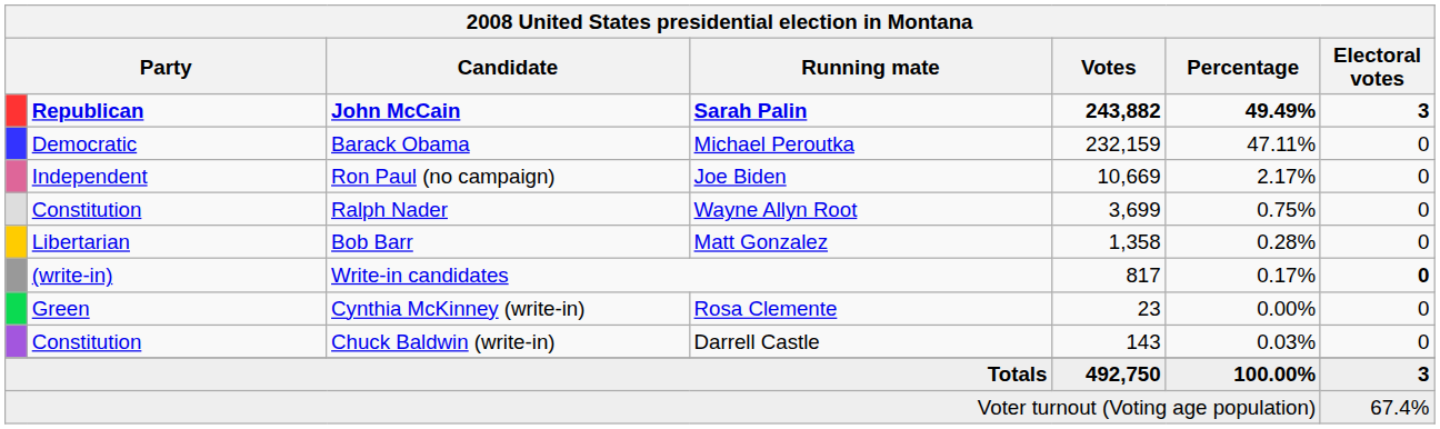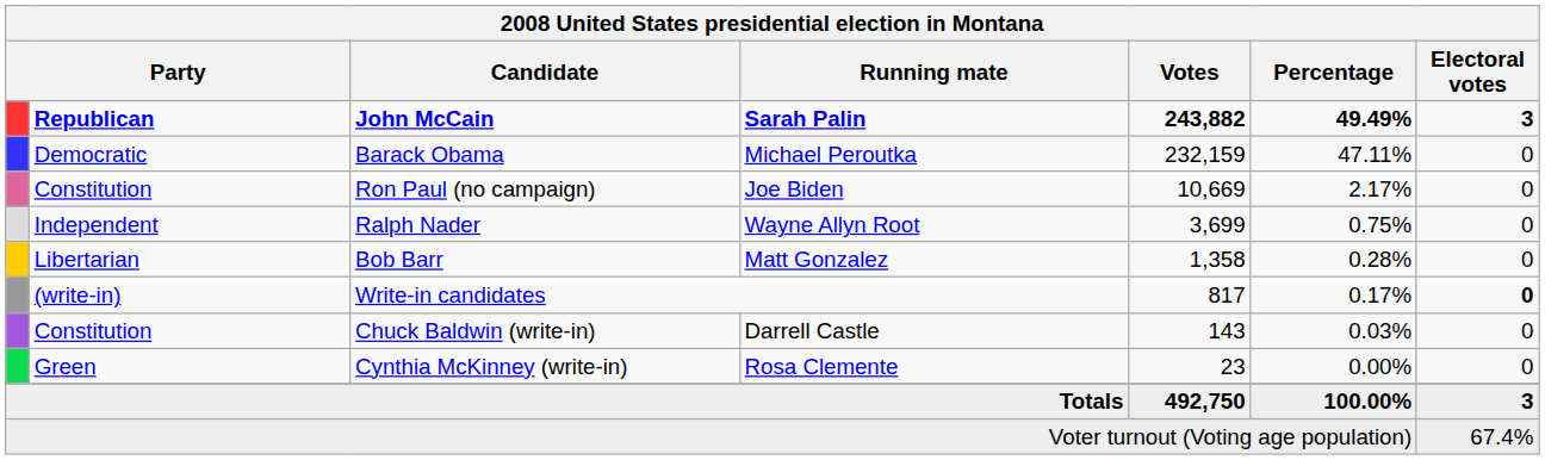 <table class="wikitable" style="font-size: 95%;">
 <tr>
 <th colspan="7">2008 United States presidential election in Montana</th>
 </tr>
 <tr>
 <th colspan="2" style="width: 15em">Party</th>
 <th style="width: 17em">Candidate</th>
 <th style="width: 17em">Running mate</th>
 <th style="width: 5em">Votes</th>
 <th style="width: 7em">Percentage</th>
 <th style="width: 5em">Electoral votes</th>
 </tr>
 <tr>
 <th style="background-color:#FF3333; width: 3px"></th>
 <td style="width: 130px"><strong><a href='#'>Republican</a></strong></td>
 <td><strong><a href='#'>John McCain</a></strong></td>
 <td><strong><a href='#'>Sarah Palin</a></strong></td>
 <td align="right"><strong>243,882</strong></td>
 <td align="right"><strong>49.49%</strong></td>
 <td align="right"><strong>3</strong></td>
 </tr>
 <tr>
 <th style="background-color:#3333FF; width: 3px"></th>
 <td style="width: 130px"><a href='#'>Democratic</a></td>
 <td><a href='#'>Barack Obama</a></td>
 <td><a href='#'>Michael Peroutka</a></td>
 <td align="right">232,159</td>
 <td align="right">47.11%</td>
 <td align="right">0</td>
 </tr>
 <tr>
 <th style="background-color:#DE6699; width: 3px"></th>
-<td style="width: 130px"><a href='#'>Independent</a></td>
+<td style="width: 130px"><a href='#'>Constitution</a></td>
 <td><a href='#'>Ron Paul</a> (no campaign)</td>
 <td><a href='#'>Joe Biden</a></td>
 <td align="right">10,669</td>
 <td align="right">2.17%</td>
 <td align="right">0</td>
 </tr>
 <tr>
 <th style="background-color:#DDDDDD; width: 3px"></th>
-<td style="width: 130px"><a href='#'>Constitution</a></td>
+<td style="width: 130px"><a href='#'>Independent</a></td>
 <td><a href='#'>Ralph Nader</a></td>
 <td><a href='#'>Wayne Allyn Root</a></td>
 <td align="right">3,699</td>
 <td align="right">0.75%</td>
 <td align="right">0</td>
 </tr>
 <tr>
 <th style="background-color:#FFCC00; width: 3px"></th>
 <td style="width: 130px"><a href='#'>Libertarian</a></td>
 <td><a href='#'>Bob Barr</a></td>
 <td><a href='#'>Matt Gonzalez</a></td>
 <td align="right">1,358</td>
 <td align="right">0.28%</td>
 <td align="right">0</td>
 </tr>
 <tr>
 <th style="background-color:#999999; width: 3px"></th>
 <td style="width: 130px"><a href='#'>(write-in)</a></td>
 <td colspan="2"><a href='#'>Write-in candidates</a></td>
 <td align="right">817</td>
 <td align="right">0.17%</td>
 <td align="right"><strong>0</strong></td>
 </tr>
 <tr>
+<th style="background-color:#A356DE; width: 3px"></th>
+<td style="width: 130px"><a href='#'>Constitution</a></td>
+<td><a href='#'>Chuck Baldwin</a> (write-in)</td>
+<td>Darrell Castle</td>
+<td align="right">143</td>
+<td align="right">0.03%</td>
+<td align="right">0</td>
+</tr>
+<tr>
 <th style="background-color:#0BDA51; width: 3px"></th>
 <td style="width: 130px"><a href='#'>Green</a></td>
 <td><a href='#'>Cynthia McKinney</a> (write-in)</td>
 <td><a href='#'>Rosa Clemente</a></td>
 <td align="right">23</td>
 <td align="right">0.00%</td>
-<td align="right">0</td>
-</tr>
-<tr>
-<th style="background-color:#A356DE; width: 3px"></th>
-<td style="width: 130px"><a href='#'>Constitution</a></td>
-<td><a href='#'>Chuck Baldwin</a> (write-in)</td>
-<td>Darrell Castle</td>
-<td align="right">143</td>
-<td align="right">0.03%</td>
 <td align="right">0</td>
 </tr>
 <tr>
 </tr>
 <tr bgcolor="#EEEEEE">
 <td colspan="4" align="right"><strong>Totals</strong></td>
 <td align="right"><strong>492,750</strong></td>
 <td align="right"><strong>100.00%</strong></td>
 <td align="right"><strong>3</strong></td>
 </tr>
 <tr bgcolor="#EEEEEE">
 <td colspan="6" align="right">Voter turnout (Voting age population)</td>
 <td colspan="1" align="right">67.4%</td>
 </tr>
 </table>
